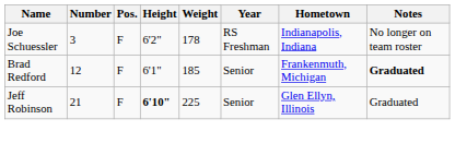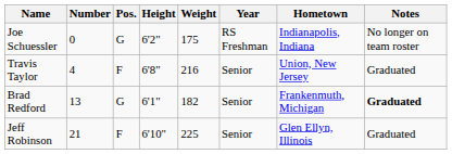 <table class="wikitable sortable" border="1">
 <tr>
 <th>Name</th>
 <th>Number</th>
 <th>Pos.</th>
 <th>Height</th>
 <th>Weight</th>
 <th>Year</th>
 <th>Hometown</th>
 <th class="unsortable">Notes</th>
 </tr>
 <tr>
 <td>Joe Schuessler</td>
-<td>3</td>
-<td>F</td>
+<td>0</td>
+<td>G</td>
 <td>6'2"</td>
-<td>178</td>
+<td>175</td>
 <td>RS Freshman</td>
 <td><a href='#'>Indianapolis, Indiana</a></td>
 <td>No longer on team roster</td>
 </tr>
 <tr>
+<td>Travis Taylor</td>
+<td>4</td>
+<td>F</td>
+<td>6'8"</td>
+<td>216</td>
+<td>Senior</td>
+<td><a href='#'>Union, New Jersey</a></td>
+<td>Graduated</td>
+</tr>
+<tr>
 <td>Brad Redford</td>
-<td>12</td>
-<td>F</td>
+<td>13</td>
+<td>G</td>
 <td>6'1"</td>
-<td>185</td>
+<td>182</td>
 <td>Senior</td>
 <td><a href='#'>Frankenmuth, Michigan</a></td>
 <td><strong>Graduated</strong></td>
 </tr>
 <tr>
 <td>Jeff Robinson</td>
 <td>21</td>
 <td>F</td>
-<td><strong>6'10"</strong></td>
+<td>6'10"</td>
 <td>225</td>
 <td>Senior</td>
 <td><a href='#'>Glen Ellyn, Illinois</a></td>
 <td>Graduated</td>
 </tr>
 </table>
